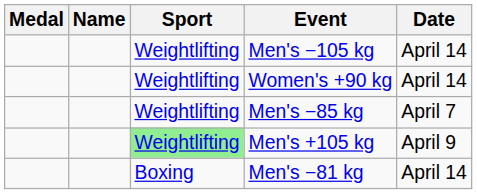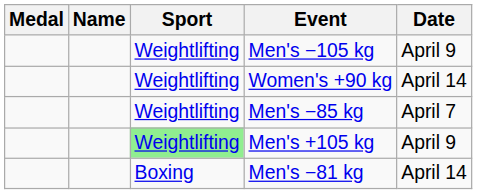 <table class="wikitable sortable">
 <tr>
 <th>Medal</th>
 <th>Name</th>
 <th>Sport</th>
 <th>Event</th>
 <th>Date</th>
 </tr>
 <tr>
 <td></td>
 <td></td>
 <td><a href='#'>Weightlifting</a></td>
 <td><a href='#'>Men's −105 kg</a></td>
-<td>April 14</td>
+<td>April 9</td>
 </tr>
 <tr>
 <td></td>
 <td></td>
 <td><a href='#'>Weightlifting</a></td>
 <td><a href='#'>Women's +90 kg</a></td>
 <td>April 14</td>
 </tr>
 <tr>
 <td></td>
 <td></td>
 <td><a href='#'>Weightlifting</a></td>
 <td><a href='#'>Men's −85 kg</a></td>
 <td>April 7</td>
 </tr>
 <tr>
 <td></td>
 <td></td>
 <td style="background: lightgreen;"><a href='#'>Weightlifting</a></td>
 <td><a href='#'>Men's +105 kg</a></td>
 <td>April 9</td>
 </tr>
 <tr>
 <td></td>
 <td></td>
 <td><a href='#'>Boxing</a></td>
 <td><a href='#'>Men's −81 kg</a></td>
 <td>April 14</td>
 </tr>
 </table>
